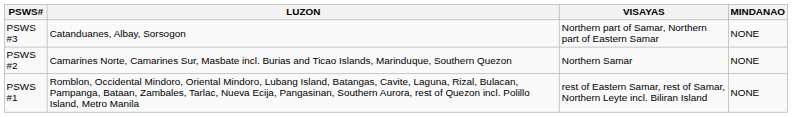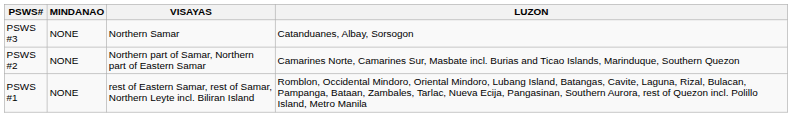 <table class="wikitable" style="margin:1em auto 1em auto;">
 <tr>
 <th>PSWS#</th>
+<th>MINDANAO</th>
+<th>VISAYAS</th>
 <th>LUZON</th>
-<th>VISAYAS</th>
-<th>MINDANAO</th>
 </tr>
 <tr>
 <td>PSWS #3</td>
+<td>NONE</td>
+<td>Northern Samar</td>
 <td>Catanduanes, Albay, Sorsogon</td>
-<td>Northern part of Samar, Northern part of Eastern Samar</td>
-<td>NONE</td>
 </tr>
 <tr>
 <td>PSWS #2</td>
+<td>NONE</td>
+<td>Northern part of Samar, Northern part of Eastern Samar</td>
 <td>Camarines Norte, Camarines Sur, Masbate incl. Burias and Ticao Islands, Marinduque, Southern Quezon</td>
-<td>Northern Samar</td>
-<td>NONE</td>
 </tr>
 <tr>
 <td>PSWS #1</td>
+<td>NONE</td>
+<td>rest of Eastern Samar, rest of Samar, Northern Leyte incl. Biliran Island</td>
 <td>Romblon, Occidental Mindoro, Oriental Mindoro, Lubang Island, Batangas, Cavite, Laguna, Rizal, Bulacan, Pampanga, Bataan, Zambales, Tarlac, Nueva Ecija, Pangasinan, Southern Aurora, rest of Quezon incl. Polillo Island, Metro Manila</td>
-<td>rest of Eastern Samar, rest of Samar, Northern Leyte incl. Biliran Island</td>
-<td>NONE</td>
 </tr>
 </table>
